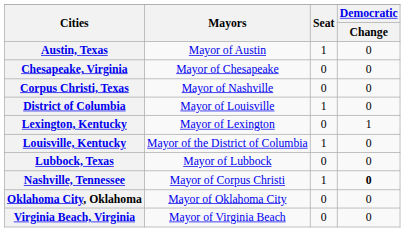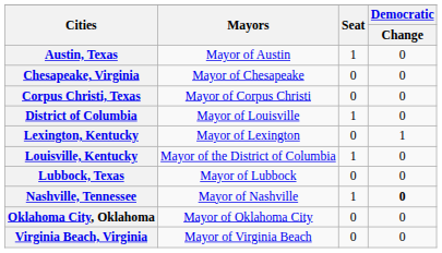 <table class="wikitable sortable" style="text-align:center">
 <tr valign=bottom>
 </tr>
 <tr>
 <th rowspan=2>Cities</th>
 <th rowspan=2>Mayors</th>
 <th rowspan=2>Seat</th>
 <th><a href='#'>Democratic</a></th>
 </tr>
 <tr>
 <th>Change</th>
 </tr>
 <tr>
 <th><a href='#'>Austin, Texas</a></th>
 <td><a href='#'>Mayor of Austin</a></td>
 <td>1</td>
 <td>0</td>
 </tr>
 <tr>
 <th><a href='#'>Chesapeake, Virginia</a></th>
 <td><a href='#'>Mayor of Chesapeake</a></td>
 <td>0</td>
 <td>0</td>
 </tr>
 <tr>
 <th><a href='#'>Corpus Christi, Texas</a></th>
-<td><a href='#'>Mayor of Nashville</a></td>
+<td><a href='#'>Mayor of Corpus Christi</a></td>
 <td>0</td>
 <td>0</td>
 </tr>
 <tr>
 <th><a href='#'>District of Columbia</a></th>
 <td><a href='#'>Mayor of Louisville</a></td>
 <td>1</td>
 <td>0</td>
 </tr>
 <tr>
 <th><a href='#'>Lexington, Kentucky</a></th>
 <td><a href='#'>Mayor of Lexington</a></td>
 <td>0</td>
 <td>1</td>
 </tr>
 <tr>
 <th><a href='#'>Louisville, Kentucky</a></th>
 <td><a href='#'>Mayor of the District of Columbia</a></td>
 <td>1</td>
 <td>0</td>
 </tr>
 <tr>
 <th><a href='#'>Lubbock, Texas</a></th>
 <td><a href='#'>Mayor of Lubbock</a></td>
 <td>0</td>
 <td>0</td>
 </tr>
 <tr>
 <th><a href='#'>Nashville, Tennessee</a></th>
-<td><a href='#'>Mayor of Corpus Christi</a></td>
+<td><a href='#'>Mayor of Nashville</a></td>
 <td>1</td>
 <td><strong>0</strong></td>
 </tr>
 <tr>
 <th><a href='#'>Oklahoma City</a>, Oklahoma</th>
 <td><a href='#'>Mayor of Oklahoma City</a></td>
 <td>0</td>
 <td>0</td>
 </tr>
 <tr>
 <th><a href='#'>Virginia Beach, Virginia</a></th>
 <td><a href='#'>Mayor of Virginia Beach</a></td>
 <td>0</td>
 <td>0</td>
 </tr>
 </table>
